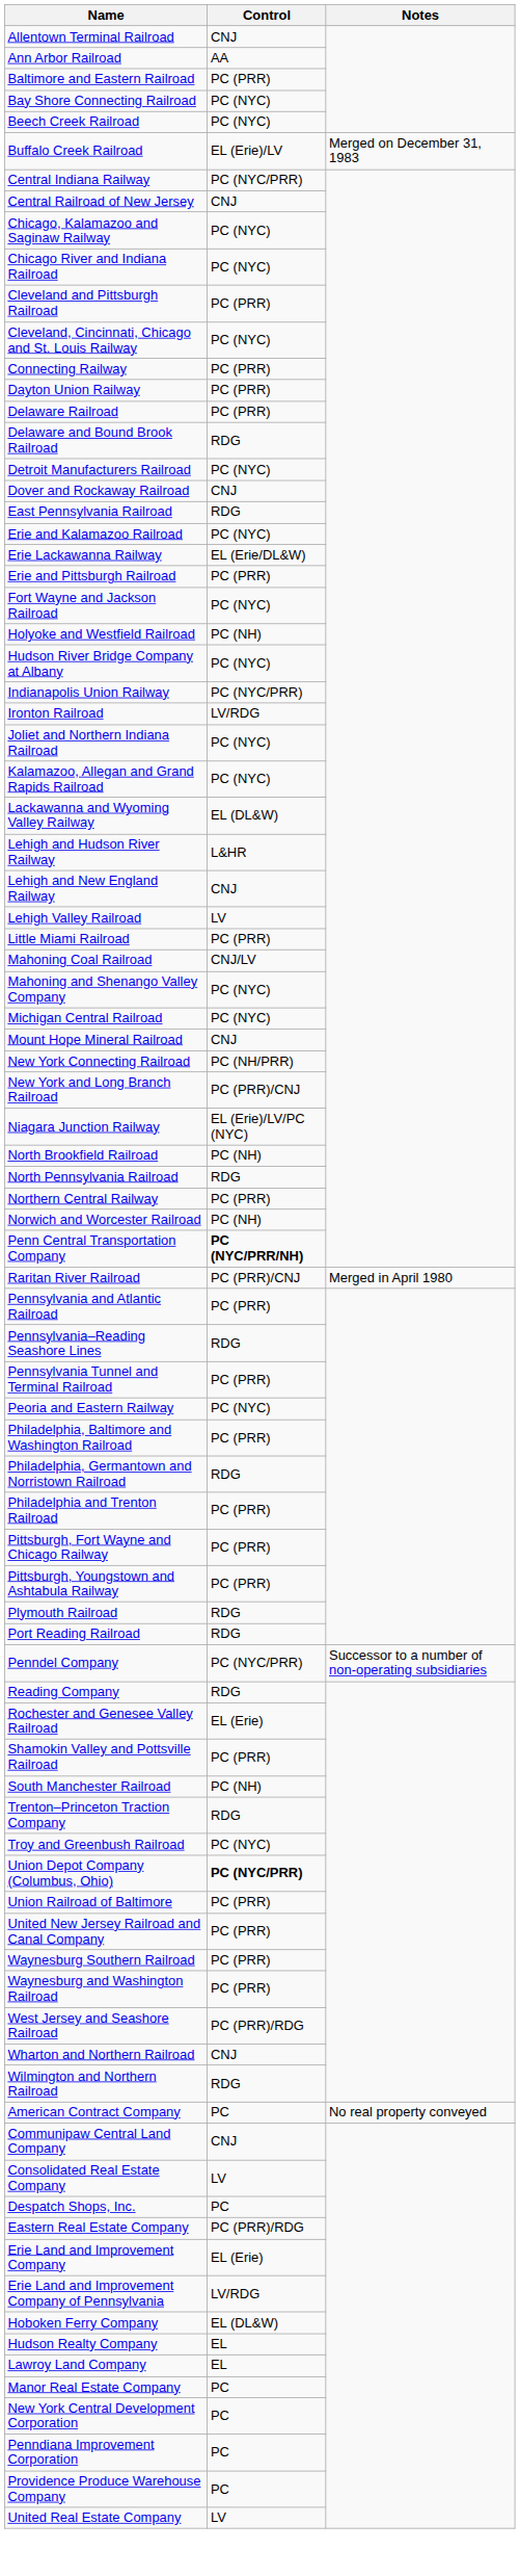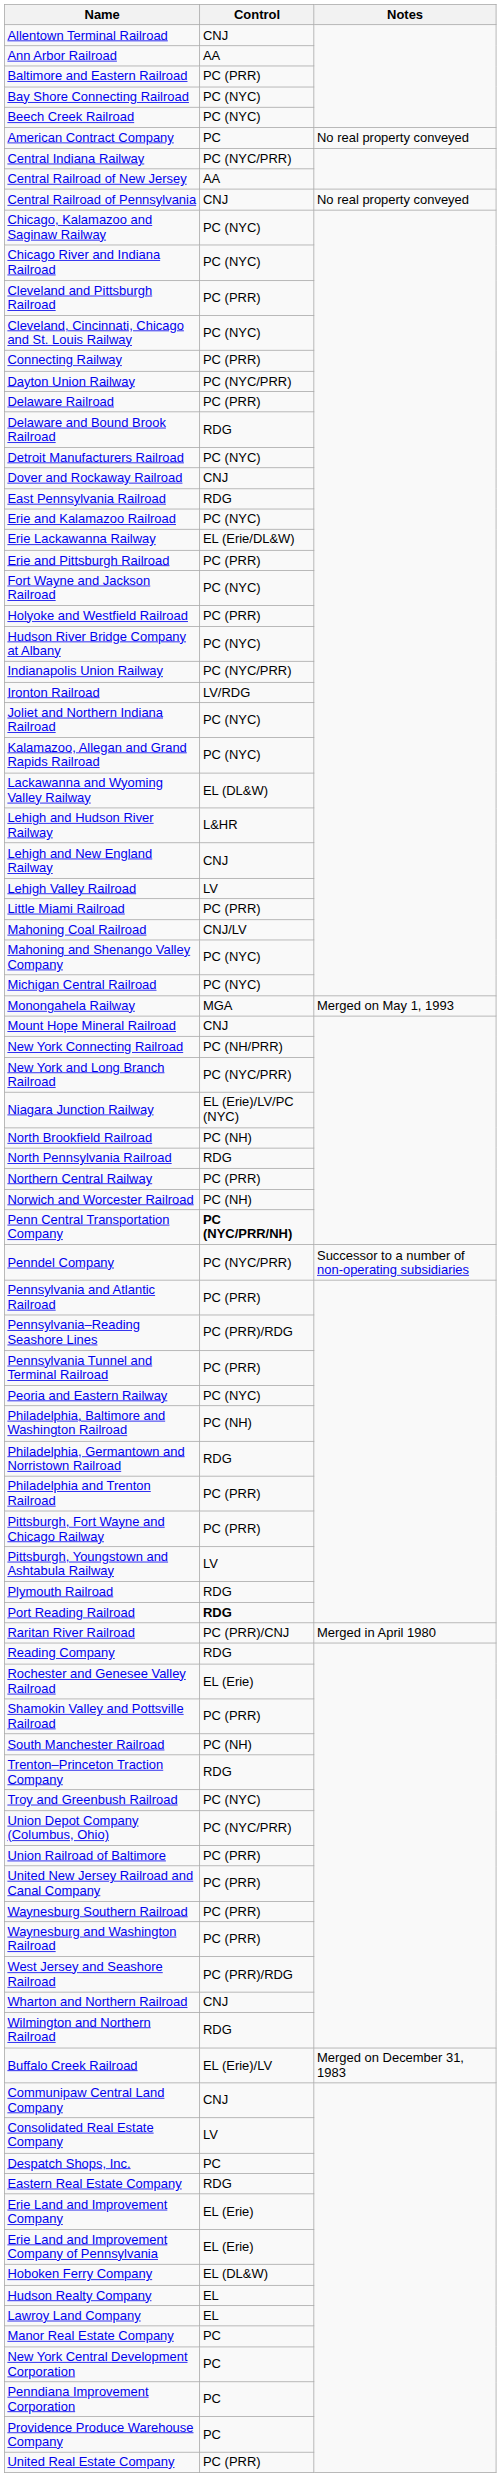 <table class="wikitable sortable">
 <tr>
 <th>Name</th>
 <th>Control</th>
 <th>Notes</th>
 </tr>
 <tr>
 <td><a href='#'>Allentown Terminal Railroad</a></td>
 <td>CNJ</td>
 </tr>
 <tr>
 <td><a href='#'>Ann Arbor Railroad</a></td>
 <td>AA</td>
 </tr>
 <tr>
 <td><a href='#'>Baltimore and Eastern Railroad</a></td>
 <td>PC (PRR)</td>
 </tr>
 <tr>
 <td><a href='#'>Bay Shore Connecting Railroad</a></td>
 <td>PC (NYC)</td>
 </tr>
 <tr>
 <td><a href='#'>Beech Creek Railroad</a></td>
 <td>PC (NYC)</td>
 </tr>
 <tr>
-<td><a href='#'>Buffalo Creek Railroad</a></td>
-<td>EL (Erie)/LV</td>
-<td>Merged on December 31, 1983</td>
+<td><a href='#'>American Contract Company</a></td>
+<td>PC</td>
+<td>No real property conveyed</td>
 </tr>
 <tr>
 <td><a href='#'>Central Indiana Railway</a></td>
 <td>PC (NYC/PRR)</td>
 </tr>
 <tr>
 <td><a href='#'>Central Railroad of New Jersey</a></td>
+<td>AA</td>
+</tr>
+<tr>
+<td><a href='#'>Central Railroad of Pennsylvania</a></td>
 <td>CNJ</td>
+<td>No real property conveyed</td>
 </tr>
 <tr>
 <td><a href='#'>Chicago, Kalamazoo and Saginaw Railway</a></td>
 <td>PC (NYC)</td>
 </tr>
 <tr>
 <td><a href='#'>Chicago River and Indiana Railroad</a></td>
 <td>PC (NYC)</td>
 </tr>
 <tr>
 <td><a href='#'>Cleveland and Pittsburgh Railroad</a></td>
 <td>PC (PRR)</td>
 </tr>
 <tr>
 <td><a href='#'>Cleveland, Cincinnati, Chicago and St. Louis Railway</a></td>
 <td>PC (NYC)</td>
 </tr>
 <tr>
 <td><a href='#'>Connecting Railway</a></td>
 <td>PC (PRR)</td>
 </tr>
 <tr>
 <td><a href='#'>Dayton Union Railway</a></td>
-<td>PC (PRR)</td>
+<td>PC (NYC/PRR)</td>
 </tr>
 <tr>
 <td><a href='#'>Delaware Railroad</a></td>
 <td>PC (PRR)</td>
 </tr>
 <tr>
 <td><a href='#'>Delaware and Bound Brook Railroad</a></td>
 <td>RDG</td>
 </tr>
 <tr>
 <td><a href='#'>Detroit Manufacturers Railroad</a></td>
 <td>PC (NYC)</td>
 </tr>
 <tr>
 <td><a href='#'>Dover and Rockaway Railroad</a></td>
 <td>CNJ</td>
 </tr>
 <tr>
 <td><a href='#'>East Pennsylvania Railroad</a></td>
 <td>RDG</td>
 </tr>
 <tr>
 <td><a href='#'>Erie and Kalamazoo Railroad</a></td>
 <td>PC (NYC)</td>
 </tr>
 <tr>
 <td><a href='#'>Erie Lackawanna Railway</a></td>
 <td>EL (Erie/DL&W)</td>
 </tr>
 <tr>
 <td><a href='#'>Erie and Pittsburgh Railroad</a></td>
 <td>PC (PRR)</td>
 </tr>
 <tr>
 <td><a href='#'>Fort Wayne and Jackson Railroad</a></td>
 <td>PC (NYC)</td>
 </tr>
 <tr>
 <td><a href='#'>Holyoke and Westfield Railroad</a></td>
-<td>PC (NH)</td>
+<td>PC (PRR)</td>
 </tr>
 <tr>
 <td><a href='#'>Hudson River Bridge Company at Albany</a></td>
 <td>PC (NYC)</td>
 </tr>
 <tr>
 <td><a href='#'>Indianapolis Union Railway</a></td>
 <td>PC (NYC/PRR)</td>
 </tr>
 <tr>
 <td><a href='#'>Ironton Railroad</a></td>
 <td>LV/RDG</td>
 </tr>
 <tr>
 <td><a href='#'>Joliet and Northern Indiana Railroad</a></td>
 <td>PC (NYC)</td>
 </tr>
 <tr>
 <td><a href='#'>Kalamazoo, Allegan and Grand Rapids Railroad</a></td>
 <td>PC (NYC)</td>
 </tr>
 <tr>
 <td><a href='#'>Lackawanna and Wyoming Valley Railway</a></td>
 <td>EL (DL&W)</td>
 </tr>
 <tr>
 <td><a href='#'>Lehigh and Hudson River Railway</a></td>
 <td>L&HR</td>
 </tr>
 <tr>
 <td><a href='#'>Lehigh and New England Railway</a></td>
 <td>CNJ</td>
 </tr>
 <tr>
 <td><a href='#'>Lehigh Valley Railroad</a></td>
 <td>LV</td>
 </tr>
 <tr>
 <td><a href='#'>Little Miami Railroad</a></td>
 <td>PC (PRR)</td>
 </tr>
 <tr>
 <td><a href='#'>Mahoning Coal Railroad</a></td>
 <td>CNJ/LV</td>
 </tr>
 <tr>
 <td><a href='#'>Mahoning and Shenango Valley Company</a></td>
 <td>PC (NYC)</td>
 </tr>
 <tr>
 <td><a href='#'>Michigan Central Railroad</a></td>
 <td>PC (NYC)</td>
 </tr>
 <tr>
+<td><a href='#'>Monongahela Railway</a></td>
+<td>MGA</td>
+<td>Merged on May 1, 1993</td>
+</tr>
+<tr>
 <td><a href='#'>Mount Hope Mineral Railroad</a></td>
 <td>CNJ</td>
 </tr>
 <tr>
 <td><a href='#'>New York Connecting Railroad</a></td>
 <td>PC (NH/PRR)</td>
 </tr>
 <tr>
 <td><a href='#'>New York and Long Branch Railroad</a></td>
-<td>PC (PRR)/CNJ</td>
+<td>PC (NYC/PRR)</td>
 </tr>
 <tr>
 <td><a href='#'>Niagara Junction Railway</a></td>
 <td>EL (Erie)/LV/PC (NYC)</td>
 </tr>
 <tr>
 <td><a href='#'>North Brookfield Railroad</a></td>
 <td>PC (NH)</td>
 </tr>
 <tr>
 <td><a href='#'>North Pennsylvania Railroad</a></td>
 <td>RDG</td>
 </tr>
 <tr>
 <td><a href='#'>Northern Central Railway</a></td>
 <td>PC (PRR)</td>
 </tr>
 <tr>
 <td><a href='#'>Norwich and Worcester Railroad</a></td>
 <td>PC (NH)</td>
 </tr>
 <tr>
 <td><a href='#'>Penn Central Transportation Company</a></td>
 <td><strong>PC (NYC/PRR/NH)</strong></td>
 </tr>
 <tr>
-<td><a href='#'>Raritan River Railroad</a></td>
-<td>PC (PRR)/CNJ</td>
-<td>Merged in April 1980</td>
+<td><a href='#'>Penndel Company</a></td>
+<td>PC (NYC/PRR)</td>
+<td>Successor to a number of <a href='#'>non-operating subsidiaries</a></td>
 </tr>
 <tr>
 <td><a href='#'>Pennsylvania and Atlantic Railroad</a></td>
 <td>PC (PRR)</td>
 </tr>
 <tr>
 <td><a href='#'>Pennsylvania–Reading Seashore Lines</a></td>
-<td>RDG</td>
+<td>PC (PRR)/RDG</td>
 </tr>
 <tr>
 <td><a href='#'>Pennsylvania Tunnel and Terminal Railroad</a></td>
 <td>PC (PRR)</td>
 </tr>
 <tr>
 <td><a href='#'>Peoria and Eastern Railway</a></td>
 <td>PC (NYC)</td>
 </tr>
 <tr>
 <td><a href='#'>Philadelphia, Baltimore and Washington Railroad</a></td>
-<td>PC (PRR)</td>
+<td>PC (NH)</td>
 </tr>
 <tr>
 <td><a href='#'>Philadelphia, Germantown and Norristown Railroad</a></td>
 <td>RDG</td>
 </tr>
 <tr>
 <td><a href='#'>Philadelphia and Trenton Railroad</a></td>
 <td>PC (PRR)</td>
 </tr>
 <tr>
 <td><a href='#'>Pittsburgh, Fort Wayne and Chicago Railway</a></td>
 <td>PC (PRR)</td>
 </tr>
 <tr>
 <td><a href='#'>Pittsburgh, Youngstown and Ashtabula Railway</a></td>
-<td>PC (PRR)</td>
+<td>LV</td>
 </tr>
 <tr>
 <td><a href='#'>Plymouth Railroad</a></td>
 <td>RDG</td>
 </tr>
 <tr>
 <td><a href='#'>Port Reading Railroad</a></td>
-<td>RDG</td>
+<td><strong>RDG</strong></td>
 </tr>
 <tr>
-<td><a href='#'>Penndel Company</a></td>
-<td>PC (NYC/PRR)</td>
-<td>Successor to a number of <a href='#'>non-operating subsidiaries</a></td>
+<td><a href='#'>Raritan River Railroad</a></td>
+<td>PC (PRR)/CNJ</td>
+<td>Merged in April 1980</td>
 </tr>
 <tr>
 <td><a href='#'>Reading Company</a></td>
 <td>RDG</td>
 </tr>
 <tr>
 <td><a href='#'>Rochester and Genesee Valley Railroad</a></td>
 <td>EL (Erie)</td>
 </tr>
 <tr>
 <td><a href='#'>Shamokin Valley and Pottsville Railroad</a></td>
 <td>PC (PRR)</td>
 </tr>
 <tr>
 <td><a href='#'>South Manchester Railroad</a></td>
 <td>PC (NH)</td>
 </tr>
 <tr>
 <td><a href='#'>Trenton–Princeton Traction Company</a></td>
 <td>RDG</td>
 </tr>
 <tr>
 <td><a href='#'>Troy and Greenbush Railroad</a></td>
 <td>PC (NYC)</td>
 </tr>
 <tr>
 <td><a href='#'>Union Depot Company (Columbus, Ohio)</a></td>
-<td><strong>PC (NYC/PRR)</strong></td>
+<td>PC (NYC/PRR)</td>
 </tr>
 <tr>
 <td><a href='#'>Union Railroad of Baltimore</a></td>
 <td>PC (PRR)</td>
 </tr>
 <tr>
 <td><a href='#'>United New Jersey Railroad and Canal Company</a></td>
 <td>PC (PRR)</td>
 </tr>
 <tr>
 <td><a href='#'>Waynesburg Southern Railroad</a></td>
 <td>PC (PRR)</td>
 </tr>
 <tr>
 <td><a href='#'>Waynesburg and Washington Railroad</a></td>
 <td>PC (PRR)</td>
 </tr>
 <tr>
 <td><a href='#'>West Jersey and Seashore Railroad</a></td>
 <td>PC (PRR)/RDG</td>
 </tr>
 <tr>
 <td><a href='#'>Wharton and Northern Railroad</a></td>
 <td>CNJ</td>
 </tr>
 <tr>
 <td><a href='#'>Wilmington and Northern Railroad</a></td>
 <td>RDG</td>
 </tr>
 <tr>
-<td><a href='#'>American Contract Company</a></td>
-<td>PC</td>
-<td>No real property conveyed</td>
+<td><a href='#'>Buffalo Creek Railroad</a></td>
+<td>EL (Erie)/LV</td>
+<td>Merged on December 31, 1983</td>
 </tr>
 <tr>
 <td><a href='#'>Communipaw Central Land Company</a></td>
 <td>CNJ</td>
 </tr>
 <tr>
 <td><a href='#'>Consolidated Real Estate Company</a></td>
 <td>LV</td>
 </tr>
 <tr>
 <td><a href='#'>Despatch Shops, Inc.</a></td>
 <td>PC</td>
 </tr>
 <tr>
 <td><a href='#'>Eastern Real Estate Company</a></td>
-<td>PC (PRR)/RDG</td>
+<td>RDG</td>
 </tr>
 <tr>
 <td><a href='#'>Erie Land and Improvement Company</a></td>
 <td>EL (Erie)</td>
 </tr>
 <tr>
 <td><a href='#'>Erie Land and Improvement Company of Pennsylvania</a></td>
-<td>LV/RDG</td>
+<td>EL (Erie)</td>
 </tr>
 <tr>
 <td><a href='#'>Hoboken Ferry Company</a></td>
 <td>EL (DL&W)</td>
 </tr>
 <tr>
 <td><a href='#'>Hudson Realty Company</a></td>
 <td>EL</td>
 </tr>
 <tr>
 <td><a href='#'>Lawroy Land Company</a></td>
 <td>EL</td>
 </tr>
 <tr>
 <td><a href='#'>Manor Real Estate Company</a></td>
 <td>PC</td>
 </tr>
 <tr>
 <td><a href='#'>New York Central Development Corporation</a></td>
 <td>PC</td>
 </tr>
 <tr>
 <td><a href='#'>Penndiana Improvement Corporation</a></td>
 <td>PC</td>
 </tr>
 <tr>
 <td><a href='#'>Providence Produce Warehouse Company</a></td>
 <td>PC</td>
 </tr>
 <tr>
 <td><a href='#'>United Real Estate Company</a></td>
-<td>LV</td>
+<td>PC (PRR)</td>
 </tr>
 </table>
